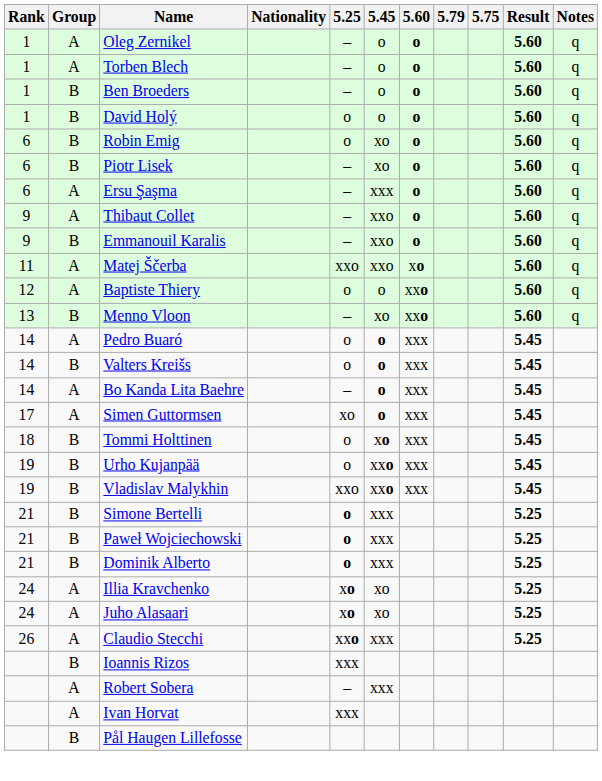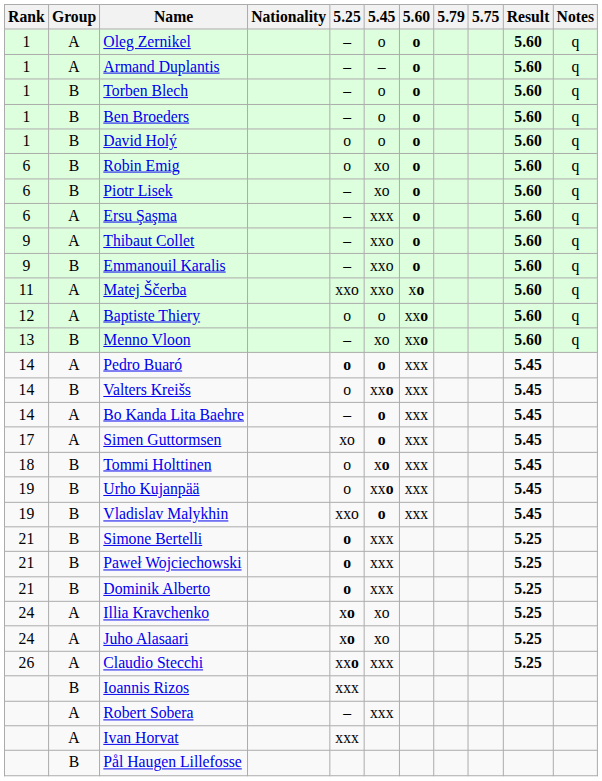 <table class="wikitable sortable" style="text-align:center">
 <tr>
 <th>Rank</th>
 <th>Group</th>
 <th>Name</th>
 <th>Nationality</th>
 <th>5.25</th>
 <th>5.45</th>
 <th>5.60</th>
 <th>5.79</th>
 <th>5.75</th>
 <th>Result</th>
 <th>Notes</th>
 </tr>
 <tr bgcolor="ddffdd">
 <td>1</td>
 <td>A</td>
 <td align="left"><a href='#'>Oleg Zernikel</a></td>
 <td align="left"></td>
 <td>–</td>
 <td>o</td>
 <td><strong>o</strong></td>
 <td></td>
 <td></td>
 <td><strong>5.60</strong></td>
 <td>q</td>
 </tr>
 <tr bgcolor="ddffdd">
 <td>1</td>
 <td>A</td>
+<td align="left"><a href='#'>Armand Duplantis</a></td>
+<td align="left"></td>
+<td>–</td>
+<td>–</td>
+<td><strong>o</strong></td>
+<td></td>
+<td></td>
+<td><strong>5.60</strong></td>
+<td>q</td>
+</tr>
+<tr bgcolor="ddffdd">
+<td>1</td>
+<td>B</td>
 <td align="left"><a href='#'>Torben Blech</a></td>
 <td align="left"></td>
 <td>–</td>
 <td>o</td>
 <td><strong>o</strong></td>
 <td></td>
 <td></td>
 <td><strong>5.60</strong></td>
 <td>q</td>
 </tr>
 <tr bgcolor="ddffdd">
 <td>1</td>
 <td>B</td>
 <td align="left"><a href='#'>Ben Broeders</a></td>
 <td align="left"></td>
 <td>–</td>
 <td>o</td>
 <td><strong>o</strong></td>
 <td></td>
 <td></td>
 <td><strong>5.60</strong></td>
 <td>q</td>
 </tr>
 <tr bgcolor="ddffdd">
 <td>1</td>
 <td>B</td>
 <td align="left"><a href='#'>David Holý</a></td>
 <td align="left"></td>
 <td>o</td>
 <td>o</td>
 <td><strong>o</strong></td>
 <td></td>
 <td></td>
 <td><strong>5.60</strong></td>
 <td>q</td>
 </tr>
 <tr bgcolor="ddffdd">
 <td>6</td>
 <td>B</td>
 <td align="left"><a href='#'>Robin Emig</a></td>
 <td align="left"></td>
 <td>o</td>
 <td>xo</td>
 <td><strong>o</strong></td>
 <td></td>
 <td></td>
 <td><strong>5.60</strong></td>
 <td>q</td>
 </tr>
 <tr bgcolor="ddffdd">
 <td>6</td>
 <td>B</td>
 <td align="left"><a href='#'>Piotr Lisek</a></td>
 <td align="left"></td>
 <td>–</td>
 <td>xo</td>
 <td><strong>o</strong></td>
 <td></td>
 <td></td>
 <td><strong>5.60</strong></td>
 <td>q</td>
 </tr>
 <tr bgcolor="ddffdd">
 <td>6</td>
 <td>A</td>
 <td align="left"><a href='#'>Ersu Şaşma</a></td>
 <td align="left"></td>
 <td>–</td>
 <td>xxx</td>
 <td><strong>o</strong></td>
 <td></td>
 <td></td>
 <td><strong>5.60</strong></td>
 <td>q</td>
 </tr>
 <tr bgcolor="ddffdd">
 <td>9</td>
 <td>A</td>
 <td align="left"><a href='#'>Thibaut Collet</a></td>
 <td align="left"></td>
 <td>–</td>
 <td>xxo</td>
 <td><strong>o</strong></td>
 <td></td>
 <td></td>
 <td><strong>5.60</strong></td>
 <td>q</td>
 </tr>
 <tr bgcolor="ddffdd">
 <td>9</td>
 <td>B</td>
 <td align="left"><a href='#'>Emmanouil Karalis</a></td>
 <td align="left"></td>
 <td>–</td>
 <td>xxo</td>
 <td><strong>o</strong></td>
 <td></td>
 <td></td>
 <td><strong>5.60</strong></td>
 <td>q</td>
 </tr>
 <tr bgcolor="ddffdd">
 <td>11</td>
 <td>A</td>
 <td align="left"><a href='#'>Matej Ščerba</a></td>
 <td align="left"></td>
 <td>xxo</td>
 <td>xxo</td>
 <td>x<strong>o</strong></td>
 <td></td>
 <td></td>
 <td><strong>5.60</strong></td>
 <td>q</td>
 </tr>
 <tr bgcolor="ddffdd">
 <td>12</td>
 <td>A</td>
 <td align="left"><a href='#'>Baptiste Thiery</a></td>
 <td align="left"></td>
 <td>o</td>
 <td>o</td>
 <td>xx<strong>o</strong></td>
 <td></td>
 <td></td>
 <td><strong>5.60</strong></td>
 <td>q</td>
 </tr>
 <tr bgcolor="ddffdd">
 <td>13</td>
 <td>B</td>
 <td align="left"><a href='#'>Menno Vloon</a></td>
 <td align="left"></td>
 <td>–</td>
 <td>xo</td>
 <td>xx<strong>o</strong></td>
 <td></td>
 <td></td>
 <td><strong>5.60</strong></td>
 <td>q</td>
 </tr>
 <tr>
 <td>14</td>
 <td>A</td>
 <td align="left"><a href='#'>Pedro Buaró</a></td>
 <td align="left"></td>
-<td>o</td>
+<td><strong>o</strong></td>
 <td><strong>o</strong></td>
 <td>xxx</td>
 <td></td>
 <td></td>
 <td><strong>5.45</strong></td>
 <td></td>
 </tr>
 <tr>
 <td>14</td>
 <td>B</td>
 <td align="left"><a href='#'>Valters Kreišs</a></td>
 <td align="left"></td>
 <td>o</td>
-<td><strong>o</strong></td>
+<td>xx<strong>o</strong></td>
 <td>xxx</td>
 <td></td>
 <td></td>
 <td><strong>5.45</strong></td>
 <td></td>
 </tr>
 <tr>
 <td>14</td>
 <td>A</td>
 <td align="left"><a href='#'>Bo Kanda Lita Baehre</a></td>
 <td align="left"></td>
 <td>–</td>
 <td><strong>o</strong></td>
 <td>xxx</td>
 <td></td>
 <td></td>
 <td><strong>5.45</strong></td>
 <td></td>
 </tr>
 <tr>
 <td>17</td>
 <td>A</td>
 <td align="left"><a href='#'>Simen Guttormsen</a></td>
 <td align="left"></td>
 <td>xo</td>
 <td><strong>o</strong></td>
 <td>xxx</td>
 <td></td>
 <td></td>
 <td><strong>5.45</strong></td>
 <td></td>
 </tr>
 <tr>
 <td>18</td>
 <td>B</td>
 <td align="left"><a href='#'>Tommi Holttinen</a></td>
 <td align="left"></td>
 <td>o</td>
 <td>x<strong>o</strong></td>
 <td>xxx</td>
 <td></td>
 <td></td>
 <td><strong>5.45</strong></td>
 <td></td>
 </tr>
 <tr>
 <td>19</td>
 <td>B</td>
 <td align="left"><a href='#'>Urho Kujanpää</a></td>
 <td align="left"></td>
 <td>o</td>
 <td>xx<strong>o</strong></td>
 <td>xxx</td>
 <td></td>
 <td></td>
 <td><strong>5.45</strong></td>
 <td></td>
 </tr>
 <tr>
 <td>19</td>
 <td>B</td>
 <td align="left"><a href='#'>Vladislav Malykhin</a></td>
 <td align="left"></td>
 <td>xxo</td>
-<td>xx<strong>o</strong></td>
+<td><strong>o</strong></td>
 <td>xxx</td>
 <td></td>
 <td></td>
 <td><strong>5.45</strong></td>
 <td></td>
 </tr>
 <tr>
 <td>21</td>
 <td>B</td>
 <td align="left"><a href='#'>Simone Bertelli</a></td>
 <td align="left"></td>
 <td><strong>o</strong></td>
 <td>xxx</td>
 <td></td>
 <td></td>
 <td></td>
 <td><strong>5.25</strong></td>
 <td></td>
 </tr>
 <tr>
 <td>21</td>
 <td>B</td>
 <td align="left"><a href='#'>Paweł Wojciechowski</a></td>
 <td align="left"></td>
 <td><strong>o</strong></td>
 <td>xxx</td>
 <td></td>
 <td></td>
 <td></td>
 <td><strong>5.25</strong></td>
 <td></td>
 </tr>
 <tr>
 <td>21</td>
 <td>B</td>
 <td align="left"><a href='#'>Dominik Alberto</a></td>
 <td align="left"></td>
 <td><strong>o</strong></td>
 <td>xxx</td>
 <td></td>
 <td></td>
 <td></td>
 <td><strong>5.25</strong></td>
 <td></td>
 </tr>
 <tr>
 <td>24</td>
 <td>A</td>
 <td align="left"><a href='#'>Illia Kravchenko</a></td>
 <td align="left"></td>
 <td>x<strong>o</strong></td>
 <td>xo</td>
 <td></td>
 <td></td>
 <td></td>
 <td><strong>5.25</strong></td>
 <td></td>
 </tr>
 <tr>
 <td>24</td>
 <td>A</td>
 <td align="left"><a href='#'>Juho Alasaari</a></td>
 <td align="left"></td>
 <td>x<strong>o</strong></td>
 <td>xo</td>
 <td></td>
 <td></td>
 <td></td>
 <td><strong>5.25</strong></td>
 <td></td>
 </tr>
 <tr>
 <td>26</td>
 <td>A</td>
 <td align="left"><a href='#'>Claudio Stecchi</a></td>
 <td align="left"></td>
 <td>xx<strong>o</strong></td>
 <td>xxx</td>
 <td></td>
 <td></td>
 <td></td>
 <td><strong>5.25</strong></td>
 <td></td>
 </tr>
 <tr>
 <td></td>
 <td>B</td>
 <td align="left"><a href='#'>Ioannis Rizos</a></td>
 <td align="left"></td>
 <td>xxx</td>
 <td></td>
 <td></td>
 <td></td>
 <td></td>
 <td><strong></strong></td>
 <td></td>
 </tr>
 <tr>
 <td></td>
 <td>A</td>
 <td align="left"><a href='#'>Robert Sobera</a></td>
 <td align="left"></td>
 <td>–</td>
 <td>xxx</td>
 <td></td>
 <td></td>
 <td></td>
 <td><strong></strong></td>
 <td></td>
 </tr>
 <tr>
 <td></td>
 <td>A</td>
 <td align="left"><a href='#'>Ivan Horvat</a></td>
 <td align="left"></td>
 <td>xxx</td>
 <td></td>
 <td></td>
 <td></td>
 <td></td>
 <td><strong></strong></td>
 <td></td>
 </tr>
 <tr>
 <td></td>
 <td>B</td>
 <td align="left"><a href='#'>Pål Haugen Lillefosse</a></td>
 <td align="left"></td>
 <td></td>
 <td></td>
 <td></td>
 <td></td>
 <td></td>
 <td><strong></strong></td>
 <td></td>
 </tr>
 </table>
